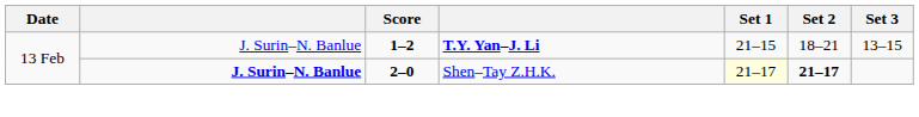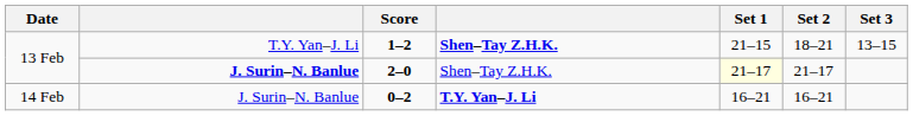 <table class="wikitable" style="text-align: center; font-size:90% ">
 <tr>
 <th width="60">Date</th>
 <th align="right" width="250"></th>
 <th width="60">Score</th>
 <th align="left" width="250"></th>
 <th width="50">Set 1</th>
 <th width="50">Set 2</th>
 <th width="50">Set 3</th>
 </tr>
 <tr>
 <td rowspan=2>13 Feb</td>
-<td align=right><a href='#'>J. Surin</a>–<a href='#'>N. Banlue</a> </td>
+<td align=right><a href='#'>T.Y. Yan</a>–<a href='#'>J. Li</a> </td>
 <td align=center><strong>1–2</strong></td>
-<td align=left><strong> <a href='#'>T.Y. Yan</a>–<a href='#'>J. Li</a></strong></td>
+<td align=left><strong> <a href='#'>Shen</a>–<a href='#'>Tay Z.H.K.</a></strong></td>
 <td>21–15</td>
 <td>18–21</td>
 <td>13–15</td>
 </tr>
 <tr>
 <td align=right><strong><a href='#'>J. Surin</a>–<a href='#'>N. Banlue</a> </strong></td>
 <td align=center><strong>2–0</strong></td>
 <td align=left> <a href='#'>Shen</a>–<a href='#'>Tay Z.H.K.</a></td>
 <td style="background: lightyellow;">21–17</td>
-<td><strong>21–17</strong></td>
+<td>21–17</td>
+<td></td>
+</tr>
+<tr>
+<td>14 Feb</td>
+<td align=right><a href='#'>J. Surin</a>–<a href='#'>N. Banlue</a> </td>
+<td align=center><strong>0–2</strong></td>
+<td align=left><strong> <a href='#'>T.Y. Yan</a>–<a href='#'>J. Li</a></strong></td>
+<td>16–21</td>
+<td>16–21</td>
 <td></td>
 </tr>
 </table>
